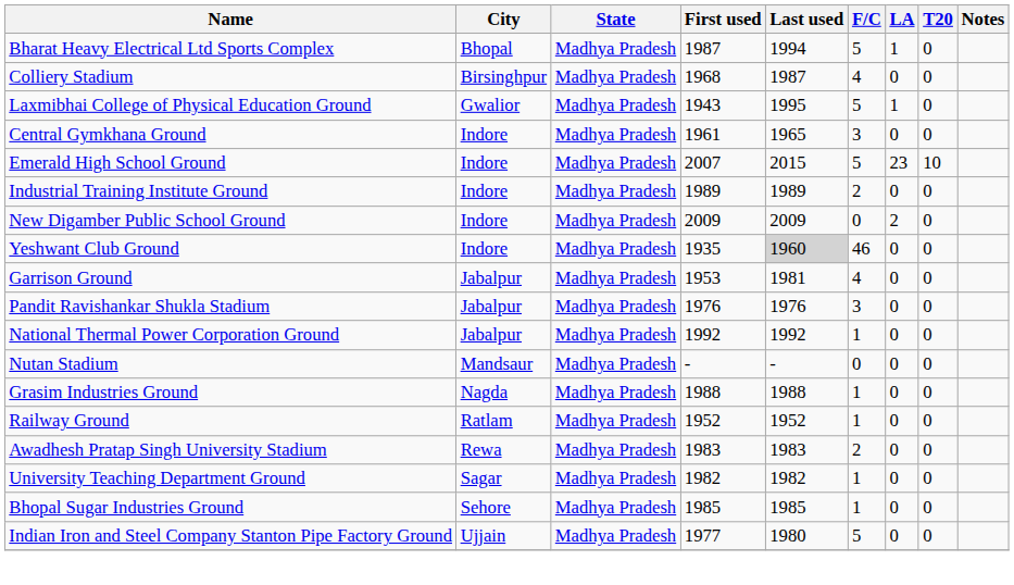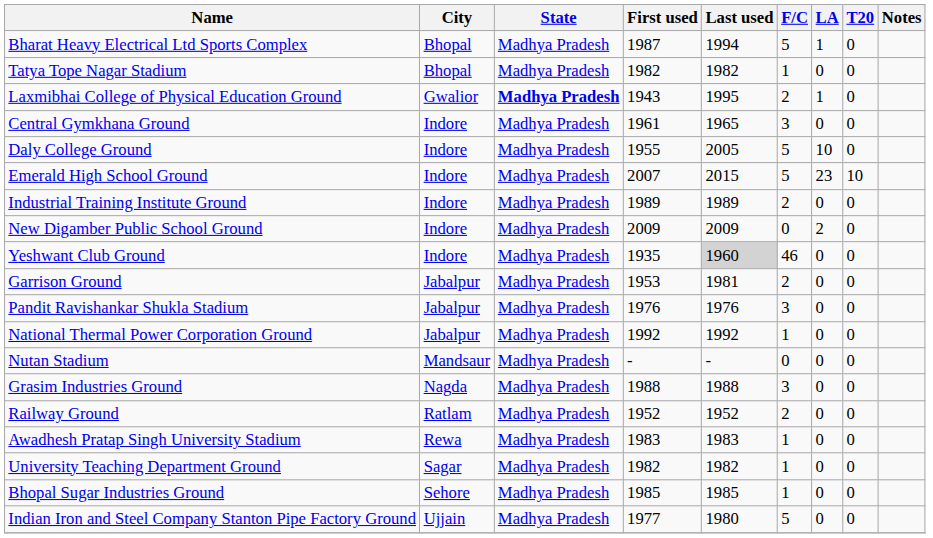 <table class ="wikitable sortable">
 <tr>
 <th>Name</th>
 <th>City</th>
 <th><a href='#'>State</a></th>
 <th>First used</th>
 <th>Last used</th>
 <th><a href='#'>F/C</a></th>
 <th><a href='#'>LA</a></th>
 <th><a href='#'>T20</a></th>
 <th>Notes</th>
 </tr>
 <tr>
 <td><a href='#'>Bharat Heavy Electrical Ltd Sports Complex</a></td>
 <td><a href='#'>Bhopal</a></td>
 <td><a href='#'>Madhya Pradesh</a></td>
 <td>1987</td>
 <td>1994</td>
 <td>5</td>
 <td>1</td>
 <td>0</td>
 <td></td>
 </tr>
 <tr>
-<td><a href='#'>Colliery Stadium</a></td>
-<td><a href='#'>Birsinghpur</a></td>
+<td><a href='#'>Tatya Tope Nagar Stadium</a></td>
+<td><a href='#'>Bhopal</a></td>
 <td><a href='#'>Madhya Pradesh</a></td>
-<td>1968</td>
-<td>1987</td>
-<td>4</td>
+<td>1982</td>
+<td>1982</td>
+<td>1</td>
 <td>0</td>
 <td>0</td>
 <td></td>
 </tr>
 <tr>
 <td><a href='#'>Laxmibhai College of Physical Education Ground</a></td>
 <td><a href='#'>Gwalior</a></td>
-<td><a href='#'>Madhya Pradesh</a></td>
+<td><strong><a href='#'>Madhya Pradesh</a></strong></td>
 <td>1943</td>
 <td>1995</td>
-<td>5</td>
+<td>2</td>
 <td>1</td>
 <td>0</td>
 <td></td>
 </tr>
 <tr>
 <td><a href='#'>Central Gymkhana Ground</a></td>
 <td><a href='#'>Indore</a></td>
 <td><a href='#'>Madhya Pradesh</a></td>
 <td>1961</td>
 <td>1965</td>
 <td>3</td>
 <td>0</td>
+<td>0</td>
+<td></td>
+</tr>
+<tr>
+<td><a href='#'>Daly College Ground</a></td>
+<td><a href='#'>Indore</a></td>
+<td><a href='#'>Madhya Pradesh</a></td>
+<td>1955</td>
+<td>2005</td>
+<td>5</td>
+<td>10</td>
 <td>0</td>
 <td></td>
 </tr>
 <tr>
 <td><a href='#'>Emerald High School Ground</a></td>
 <td><a href='#'>Indore</a></td>
 <td><a href='#'>Madhya Pradesh</a></td>
 <td>2007</td>
 <td>2015</td>
 <td>5</td>
 <td>23</td>
 <td>10</td>
 <td></td>
 </tr>
 <tr>
 <td><a href='#'>Industrial Training Institute Ground</a></td>
 <td><a href='#'>Indore</a></td>
 <td><a href='#'>Madhya Pradesh</a></td>
 <td>1989</td>
 <td>1989</td>
 <td>2</td>
 <td>0</td>
 <td>0</td>
 <td></td>
 </tr>
 <tr>
 <td><a href='#'>New Digamber Public School Ground</a></td>
 <td><a href='#'>Indore</a></td>
 <td><a href='#'>Madhya Pradesh</a></td>
 <td>2009</td>
 <td>2009</td>
 <td>0</td>
 <td>2</td>
 <td>0</td>
 <td></td>
 </tr>
 <tr>
 <td><a href='#'>Yeshwant Club Ground</a></td>
 <td><a href='#'>Indore</a></td>
 <td><a href='#'>Madhya Pradesh</a></td>
 <td>1935</td>
 <td style="background: lightgrey;">1960</td>
 <td>46</td>
 <td>0</td>
 <td>0</td>
 <td></td>
 </tr>
 <tr>
 <td><a href='#'>Garrison Ground</a></td>
 <td><a href='#'>Jabalpur</a></td>
 <td><a href='#'>Madhya Pradesh</a></td>
 <td>1953</td>
 <td>1981</td>
-<td>4</td>
+<td>2</td>
 <td>0</td>
 <td>0</td>
 <td></td>
 </tr>
 <tr>
 <td><a href='#'>Pandit Ravishankar Shukla Stadium</a></td>
 <td><a href='#'>Jabalpur</a></td>
 <td><a href='#'>Madhya Pradesh</a></td>
 <td>1976</td>
 <td>1976</td>
 <td>3</td>
 <td>0</td>
 <td>0</td>
 <td></td>
 </tr>
 <tr>
 <td><a href='#'>National Thermal Power Corporation Ground</a></td>
 <td><a href='#'>Jabalpur</a></td>
 <td><a href='#'>Madhya Pradesh</a></td>
 <td>1992</td>
 <td>1992</td>
 <td>1</td>
 <td>0</td>
 <td>0</td>
 <td></td>
 </tr>
 <tr>
 <td><a href='#'>Nutan Stadium</a></td>
 <td><a href='#'>Mandsaur</a></td>
 <td><a href='#'>Madhya Pradesh</a></td>
 <td>-</td>
 <td>-</td>
 <td>0</td>
 <td>0</td>
 <td>0</td>
 <td></td>
 </tr>
 <tr>
 <td><a href='#'>Grasim Industries Ground</a></td>
 <td><a href='#'>Nagda</a></td>
 <td><a href='#'>Madhya Pradesh</a></td>
 <td>1988</td>
 <td>1988</td>
-<td>1</td>
+<td>3</td>
 <td>0</td>
 <td>0</td>
 <td></td>
 </tr>
 <tr>
 <td><a href='#'>Railway Ground</a></td>
 <td><a href='#'>Ratlam</a></td>
 <td><a href='#'>Madhya Pradesh</a></td>
 <td>1952</td>
 <td>1952</td>
-<td>1</td>
+<td>2</td>
 <td>0</td>
 <td>0</td>
 <td></td>
 </tr>
 <tr>
 <td><a href='#'>Awadhesh Pratap Singh University Stadium</a></td>
 <td><a href='#'>Rewa</a></td>
 <td><a href='#'>Madhya Pradesh</a></td>
 <td>1983</td>
 <td>1983</td>
-<td>2</td>
+<td>1</td>
 <td>0</td>
 <td>0</td>
 <td></td>
 </tr>
 <tr>
 <td><a href='#'>University Teaching Department Ground</a></td>
 <td><a href='#'>Sagar</a></td>
 <td><a href='#'>Madhya Pradesh</a></td>
 <td>1982</td>
 <td>1982</td>
 <td>1</td>
 <td>0</td>
 <td>0</td>
 <td></td>
 </tr>
 <tr>
 <td><a href='#'>Bhopal Sugar Industries Ground</a></td>
 <td><a href='#'>Sehore</a></td>
 <td><a href='#'>Madhya Pradesh</a></td>
 <td>1985</td>
 <td>1985</td>
 <td>1</td>
 <td>0</td>
 <td>0</td>
 <td></td>
 </tr>
 <tr>
 <td><a href='#'>Indian Iron and Steel Company Stanton Pipe Factory Ground</a></td>
 <td><a href='#'>Ujjain</a></td>
 <td><a href='#'>Madhya Pradesh</a></td>
 <td>1977</td>
 <td>1980</td>
 <td>5</td>
 <td>0</td>
 <td>0</td>
 <td></td>
 </tr>
 <tr>
 </tr>
 </table>
